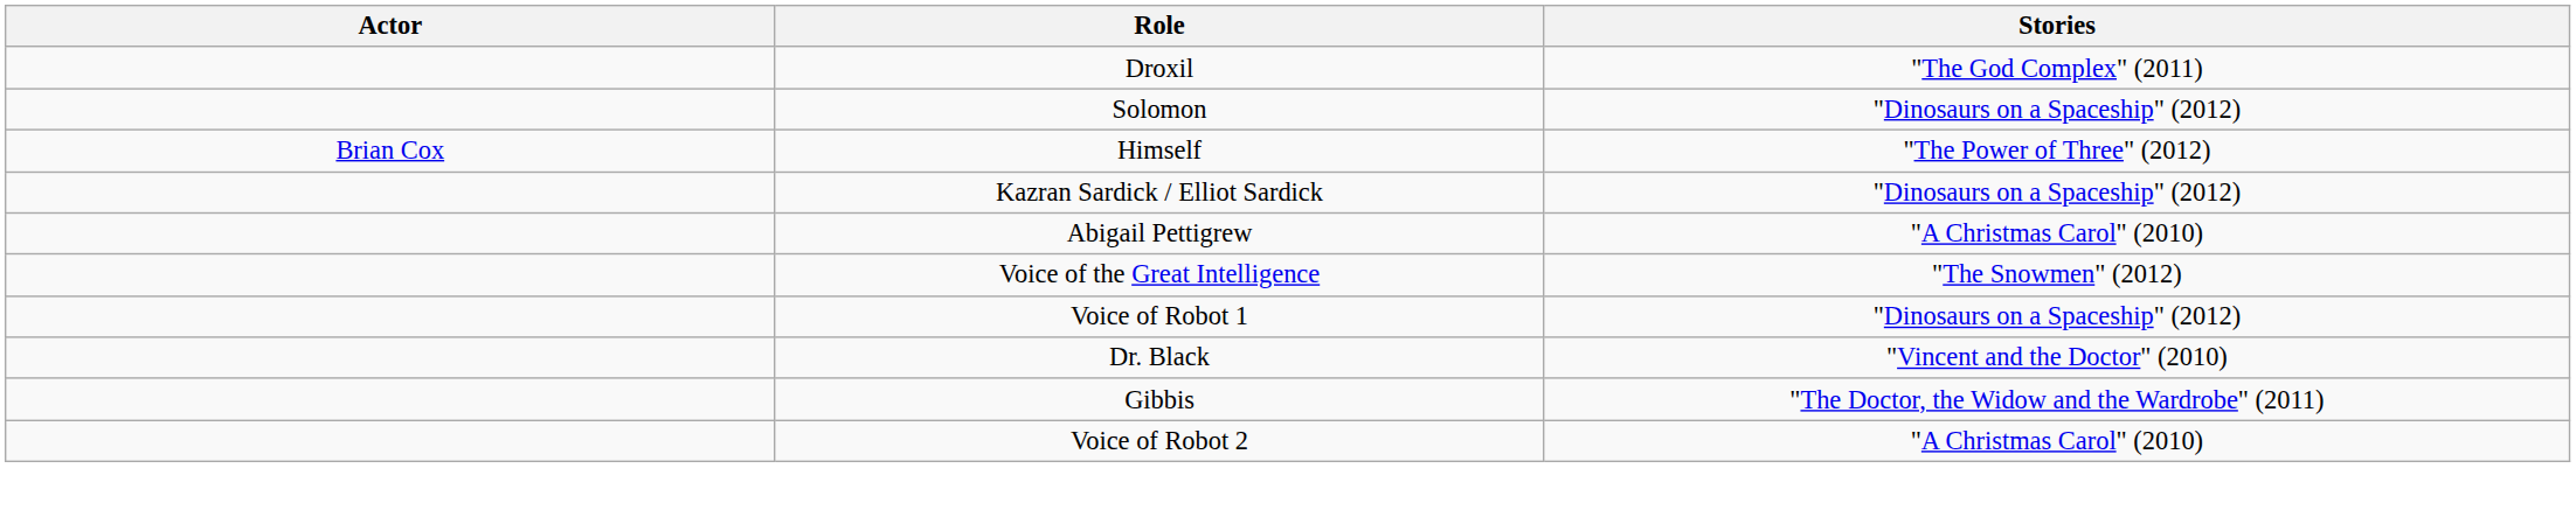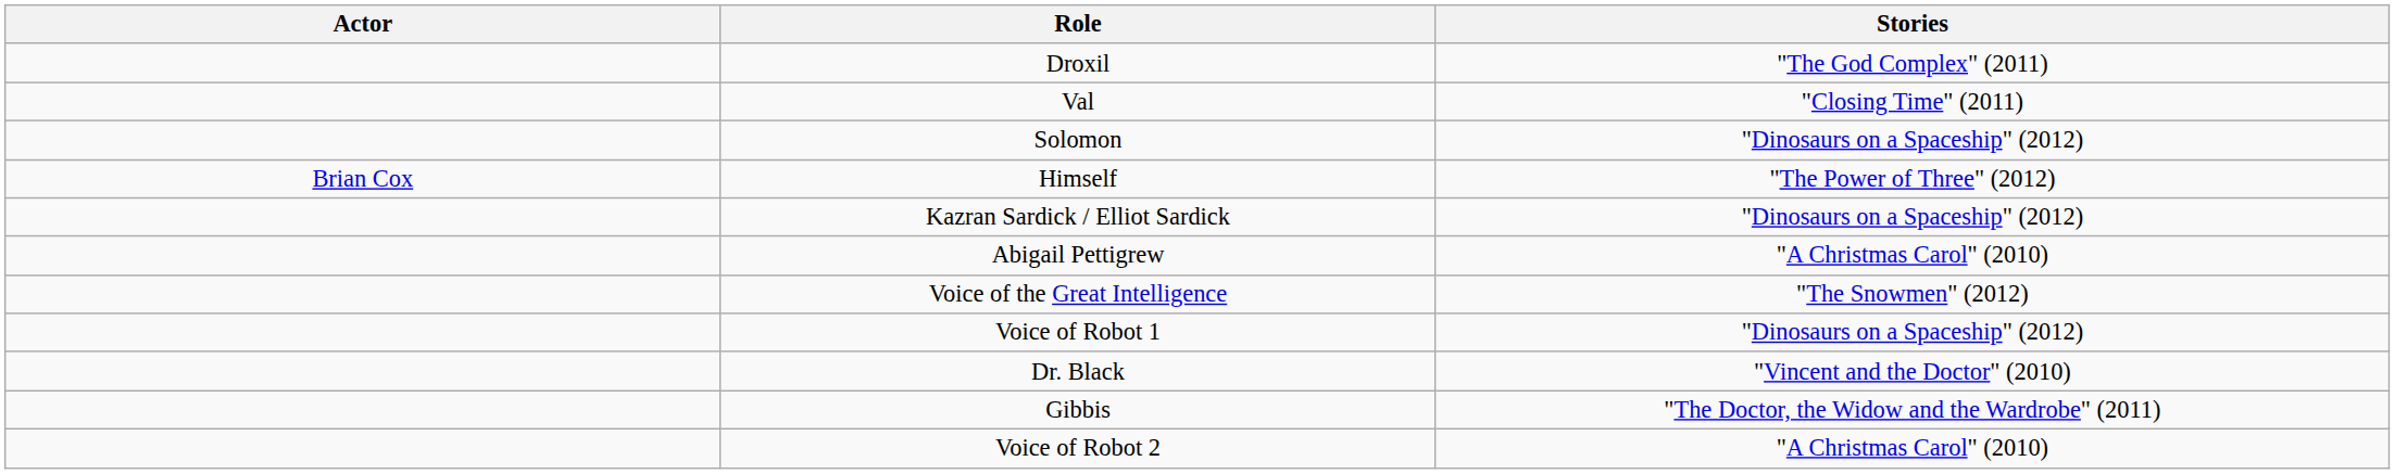 <table class="wikitable plainrowheaders sortable" style="text-align:center; width:99%;">
 <tr>
 <th style="width:30%;">Actor</th>
 <th scope="col" style="width:30%;">Role</th>
 <th scope="col" style="width:40%;">Stories</th>
 </tr>
 <tr>
 <td></td>
 <td>Droxil</td>
 <td data-sort-value="231">"<a href='#'>The God Complex</a>" (2011)</td>
+</tr>
+<tr>
+<td></td>
+<td>Val</td>
+<td data-sort-value="223">"<a href='#'>Closing Time</a>" (2011)</td>
 </tr>
 <tr>
 <td></td>
 <td>Solomon</td>
 <td data-sort-value="227">"<a href='#'>Dinosaurs on a Spaceship</a>" (2012)</td>
 </tr>
 <tr>
 <td><a href='#'>Brian Cox</a></td>
 <td>Himself</td>
 <td data-sort-value="229">"<a href='#'>The Power of Three</a>" (2012)</td>
 </tr>
 <tr>
 <td></td>
 <td>Kazran Sardick / Elliot Sardick</td>
 <td data-sort-value="227">"<a href='#'>Dinosaurs on a Spaceship</a>" (2012)</td>
 </tr>
 <tr>
 <td></td>
 <td>Abigail Pettigrew</td>
 <td data-sort-value="213">"<a href='#'>A Christmas Carol</a>" (2010)</td>
 </tr>
 <tr>
 <td></td>
 <td>Voice of the <a href='#'>Great Intelligence</a></td>
 <td data-sort-value="231">"<a href='#'>The Snowmen</a>" (2012)</td>
 </tr>
 <tr>
 <td></td>
 <td>Voice of Robot 1</td>
 <td data-sort-value="227">"<a href='#'>Dinosaurs on a Spaceship</a>" (2012)</td>
 </tr>
 <tr>
 <td></td>
 <td>Dr. Black</td>
 <td data-sort-value="210">"<a href='#'>Vincent and the Doctor</a>" (2010)</td>
 </tr>
 <tr>
 <td></td>
 <td>Gibbis</td>
 <td data-sort-value="225">"<a href='#'>The Doctor, the Widow and the Wardrobe</a>" (2011)</td>
 </tr>
 <tr>
 <td></td>
 <td>Voice of Robot 2</td>
 <td data-sort-value="213">"<a href='#'>A Christmas Carol</a>" (2010)</td>
 </tr>
 </table>
